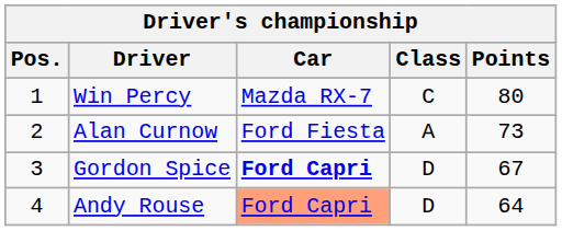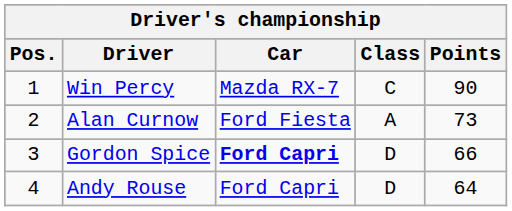 <table class="wikitable" style="font-size: 90%">
 <tr>
 <th colspan=5>Driver's championship</th>
 </tr>
 <tr>
 <th>Pos.</th>
 <th>Driver</th>
 <th>Car</th>
 <th>Class</th>
 <th>Points</th>
 </tr>
 <tr>
 <td align=center>1</td>
 <td> <a href='#'>Win Percy</a></td>
 <td><a href='#'>Mazda RX-7</a></td>
 <td align=center>C</td>
-<td align=center>80</td>
+<td align=center>90</td>
 </tr>
 <tr>
 <td align=center>2</td>
 <td> <a href='#'>Alan Curnow</a></td>
 <td><a href='#'>Ford Fiesta</a></td>
 <td align=center>A</td>
 <td align=center>73</td>
 </tr>
 <tr>
 <td align=center>3</td>
 <td> <a href='#'>Gordon Spice</a></td>
 <td><strong><a href='#'>Ford Capri</a></strong></td>
 <td align=center>D</td>
-<td align=center>67</td>
+<td align=center>66</td>
 </tr>
 <tr>
 <td align=center>4</td>
 <td> <a href='#'>Andy Rouse</a></td>
-<td style="background: lightsalmon;"><a href='#'>Ford Capri</a></td>
+<td><a href='#'>Ford Capri</a></td>
 <td align=center>D</td>
 <td align=center>64</td>
 </tr>
 </table>
